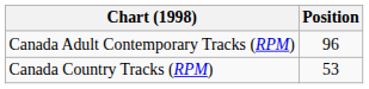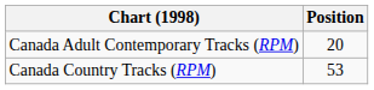 <table class="wikitable sortable">
 <tr>
 <th scope="col">Chart (1998)</th>
 <th scope="col">Position</th>
 </tr>
 <tr>
 <td>Canada Adult Contemporary Tracks (<em><a href='#'>RPM</a></em>)</td>
-<td align="center">96</td>
+<td align="center">20</td>
 </tr>
 <tr>
 <td>Canada Country Tracks (<em><a href='#'>RPM</a></em>)</td>
 <td align="center">53</td>
 </tr>
 </table>
